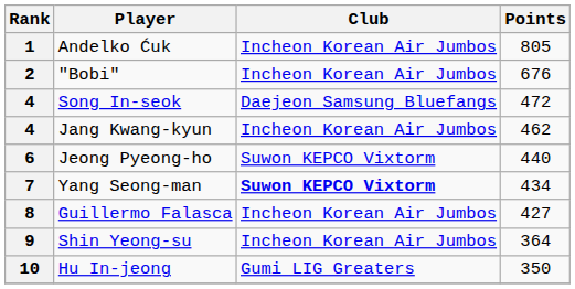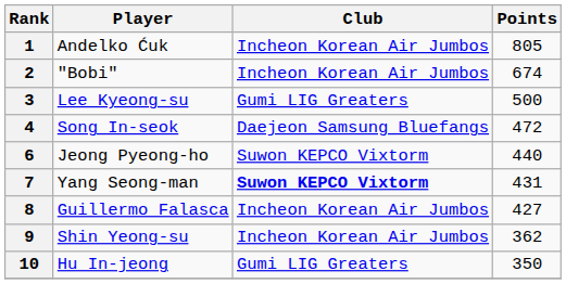 <table class=wikitable>
 <tr>
 <th>Rank</th>
 <th>Player</th>
 <th>Club</th>
 <th>Points</th>
 </tr>
 <tr>
 <th>1</th>
 <td> Andelko Ćuk</td>
 <td><a href='#'>Incheon Korean Air Jumbos</a></td>
 <td align=center>805</td>
 </tr>
 <tr>
 <th>2</th>
 <td> "Bobi"</td>
 <td><a href='#'>Incheon Korean Air Jumbos</a></td>
-<td align=center>676</td>
+<td align=center>674</td>
+</tr>
+<tr>
+<th>3</th>
+<td>  <a href='#'>Lee Kyeong-su</a></td>
+<td><a href='#'>Gumi LIG Greaters</a></td>
+<td align=center>500</td>
 </tr>
 <tr>
 <th>4</th>
 <td> <a href='#'>Song In-seok</a></td>
 <td><a href='#'>Daejeon Samsung Bluefangs</a></td>
 <td align=center>472</td>
-</tr>
-<tr>
-<th>4</th>
-<td> Jang Kwang-kyun</td>
-<td><a href='#'>Incheon Korean Air Jumbos</a></td>
-<td align=center>462</td>
 </tr>
 <tr>
 <th>6</th>
 <td> Jeong Pyeong-ho</td>
 <td><a href='#'>Suwon KEPCO Vixtorm</a></td>
 <td align=center>440</td>
 </tr>
 <tr>
 <th>7</th>
 <td> Yang Seong-man</td>
 <td><strong><a href='#'>Suwon KEPCO Vixtorm</a></strong></td>
-<td align=center>434</td>
+<td align=center>431</td>
 </tr>
 <tr>
 <th>8</th>
 <td> <a href='#'>Guillermo Falasca</a></td>
 <td><a href='#'>Incheon Korean Air Jumbos</a></td>
 <td align=center>427</td>
 </tr>
 <tr>
 <th>9</th>
 <td> <a href='#'>Shin Yeong-su</a></td>
 <td><a href='#'>Incheon Korean Air Jumbos</a></td>
-<td align=center>364</td>
+<td align=center>362</td>
 </tr>
 <tr>
 <th>10</th>
 <td> <a href='#'>Hu In-jeong</a></td>
 <td><a href='#'>Gumi LIG Greaters</a></td>
 <td align=center>350</td>
 </tr>
 <tr>
 </tr>
 </table>
